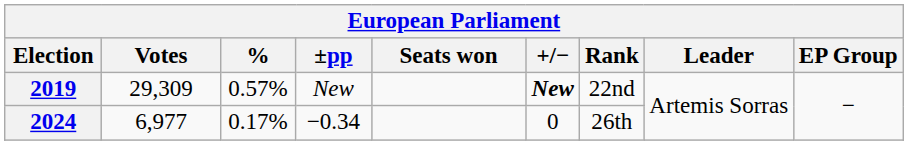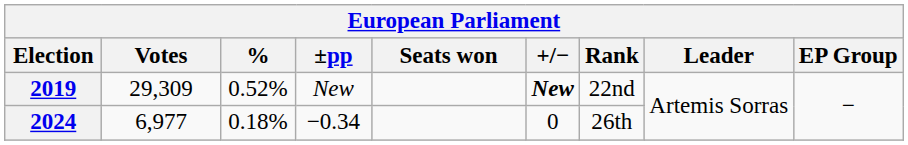 <table class="wikitable" style="text-align:center; line-height:16px;">
 <tr>
 <th colspan="9"><a href='#'>European Parliament</a></th>
 </tr>
 <tr>
 <th style="width:60px;">Election</th>
 <th style="width:75px;">Votes</th>
 <th style="width:45px;">%</th>
 <th style="width:45px;">±<a href='#'>pp</a></th>
 <th style="width:100px;">Seats won</th>
 <th style="width:30px;">+/−</th>
 <th style="width:30px;">Rank</th>
 <th>Leader</th>
 <th>EP Group</th>
 </tr>
 <tr>
 <th><a href='#'>2019</a></th>
 <td>29,309</td>
-<td>0.57%</td>
+<td>0.52%</td>
 <td><em>New</em></td>
 <td></td>
 <td><strong><em>New</em></strong></td>
 <td>22nd</td>
 <td rowspan="2">Artemis Sorras</td>
 <td rowspan="2">−</td>
 </tr>
 <tr>
 <th><a href='#'>2024</a></th>
 <td>6,977</td>
-<td>0.17%</td>
+<td>0.18%</td>
 <td>−0.34</td>
 <td></td>
 <td> 0</td>
 <td>26th</td>
 </tr>
 </table>
